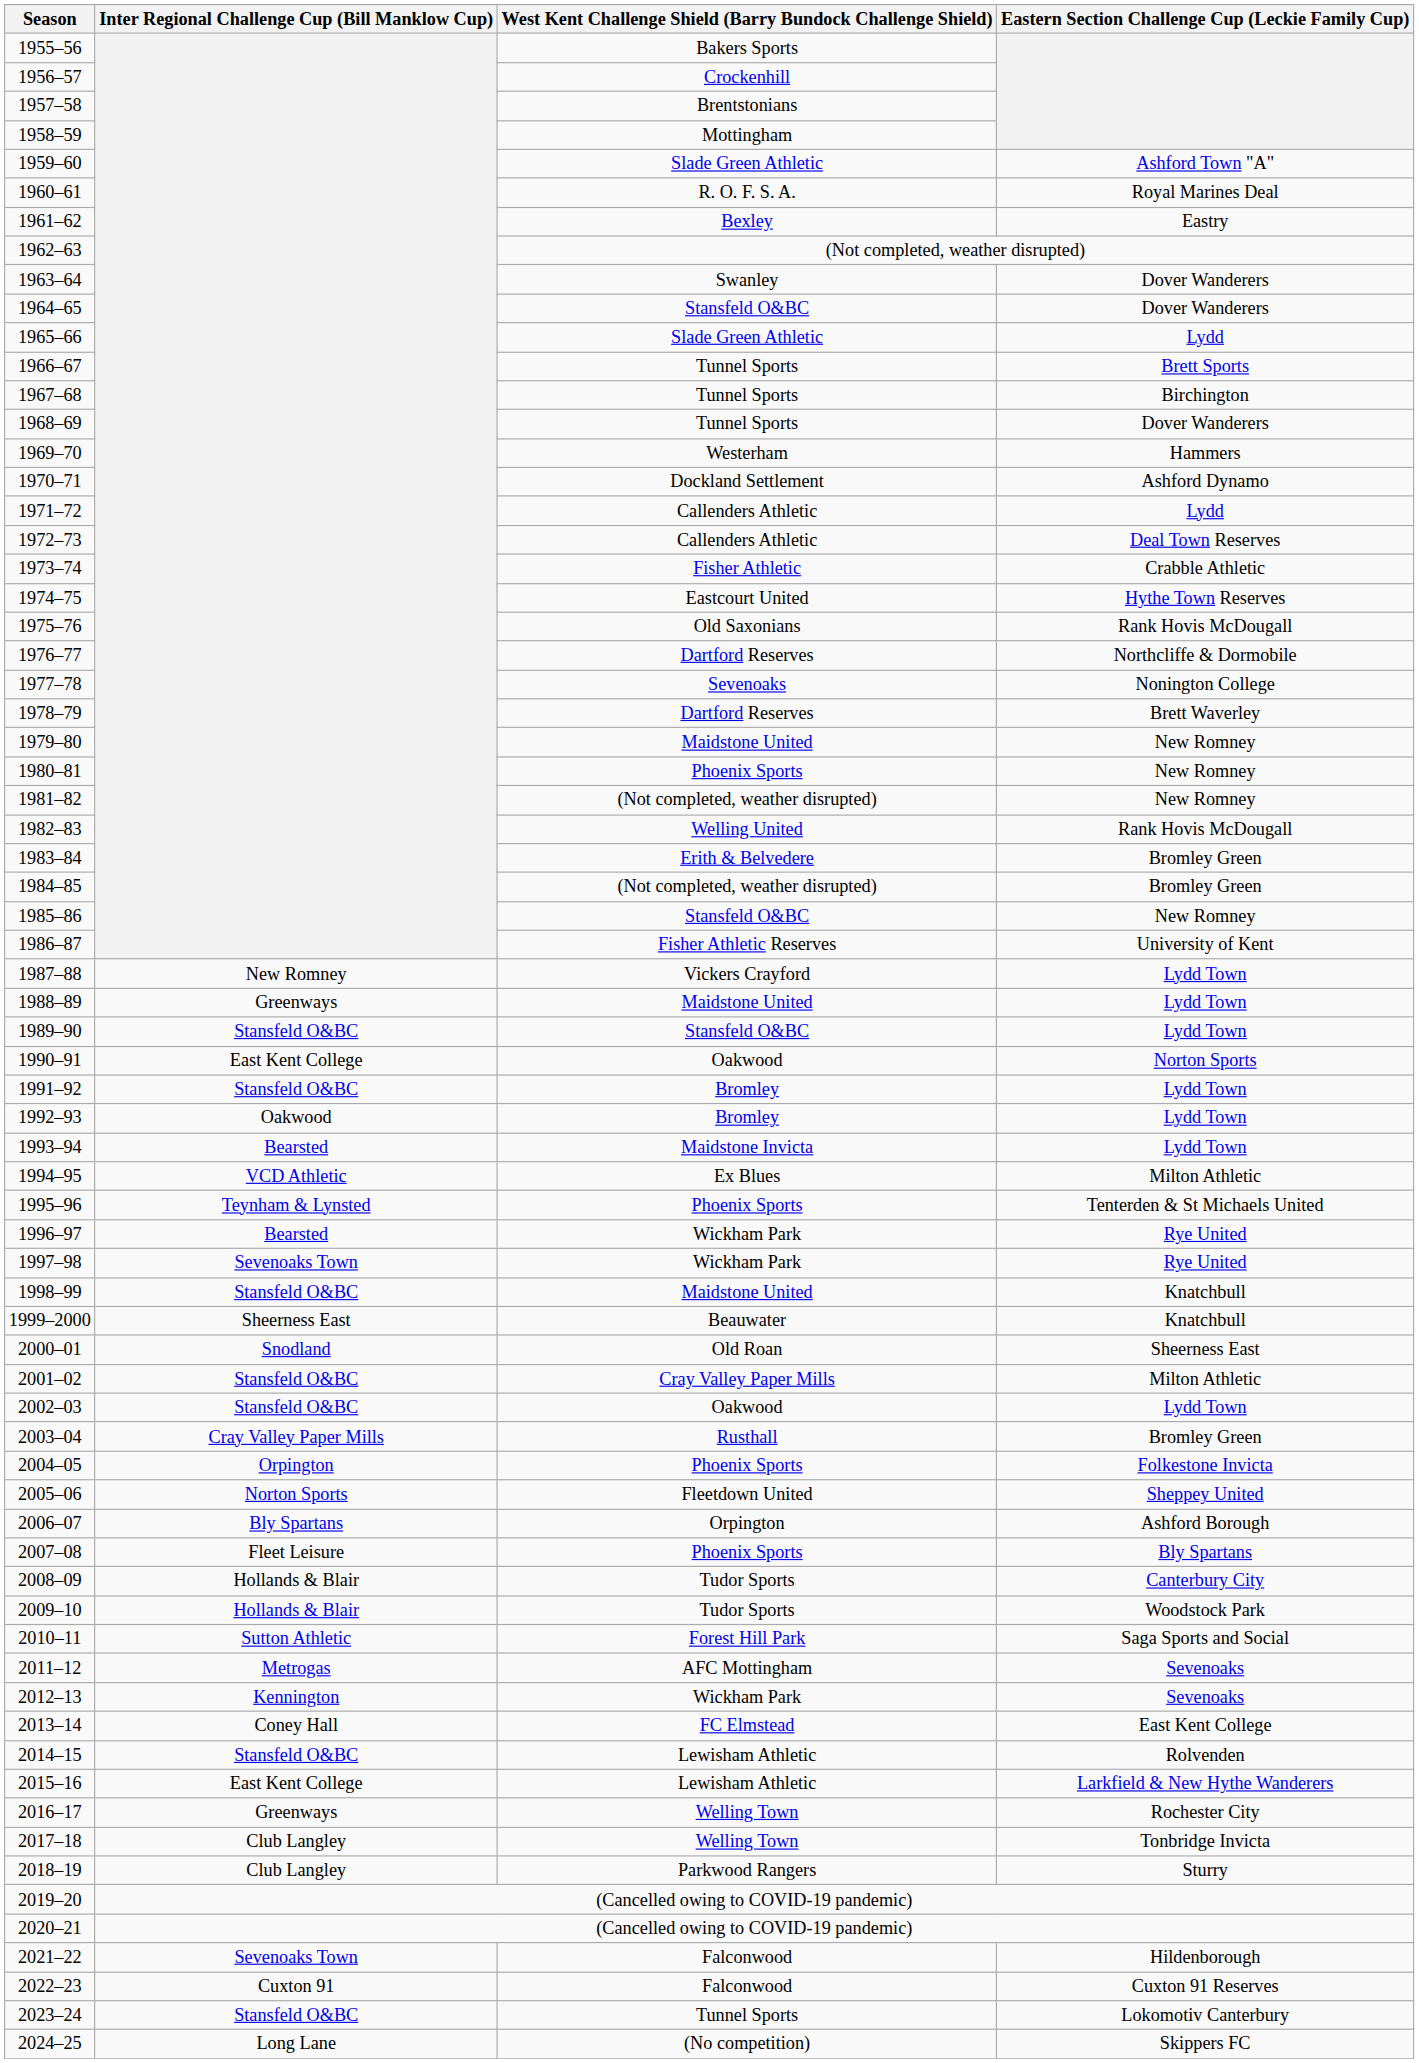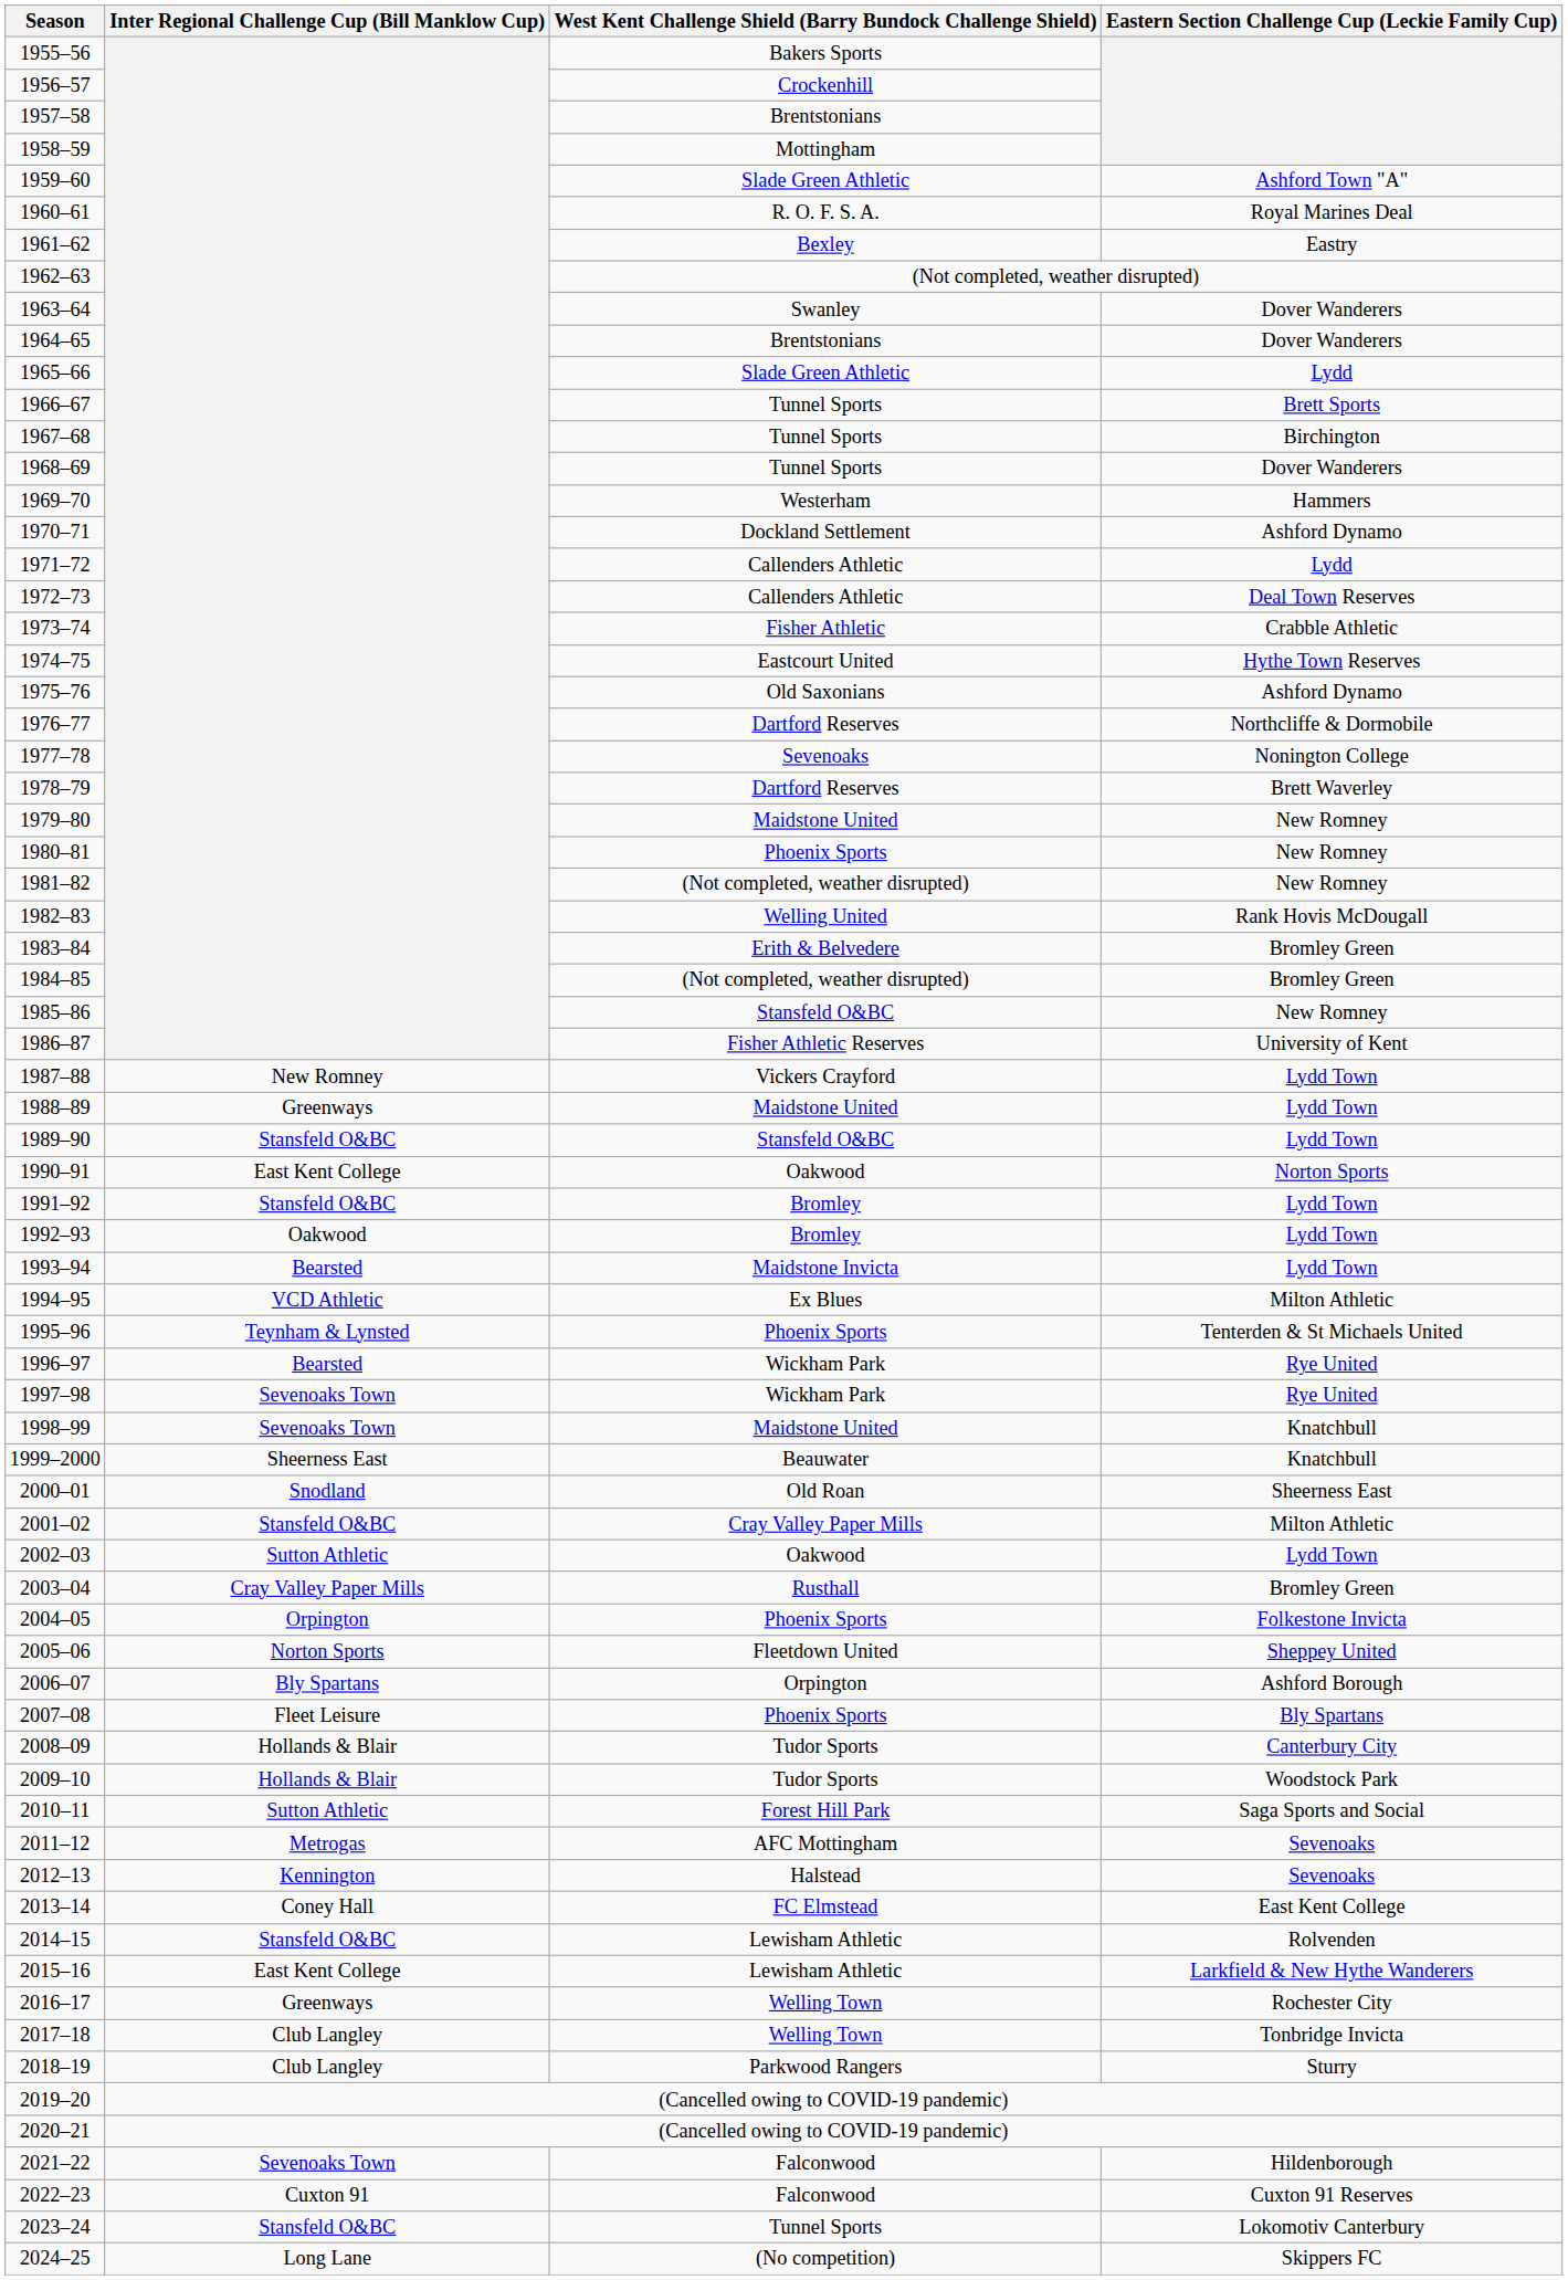 <table border="1" class=wikitable style="text-align:center">
 <tr>
 <th>Season</th>
 <th>Inter Regional Challenge Cup (Bill Manklow Cup)</th>
 <th>West Kent Challenge Shield (Barry Bundock Challenge Shield)</th>
 <th>Eastern Section Challenge Cup (Leckie Family Cup)</th>
 </tr>
 <tr>
 <td>1955–56</td>
 <td rowspan=32 bgcolor=F2F2F2></td>
 <td>Bakers Sports</td>
 <td rowspan=4 bgcolor=F2F2F2></td>
 </tr>
 <tr>
 <td>1956–57</td>
 <td><a href='#'>Crockenhill</a></td>
 </tr>
 <tr>
 <td>1957–58</td>
 <td>Brentstonians</td>
 </tr>
 <tr>
 <td>1958–59</td>
 <td>Mottingham</td>
 </tr>
 <tr>
 <td>1959–60</td>
 <td><a href='#'>Slade Green Athletic</a></td>
 <td><a href='#'>Ashford Town</a> "A"</td>
 </tr>
 <tr>
 <td>1960–61</td>
 <td>R. O. F. S. A.</td>
 <td>Royal Marines Deal</td>
 </tr>
 <tr>
 <td>1961–62</td>
 <td><a href='#'>Bexley</a></td>
 <td>Eastry</td>
 </tr>
 <tr>
 <td>1962–63</td>
 <td colspan=2>(Not completed, weather disrupted)</td>
 </tr>
 <tr>
 <td>1963–64</td>
 <td>Swanley</td>
 <td>Dover Wanderers</td>
 </tr>
 <tr>
 <td>1964–65</td>
-<td><a href='#'>Stansfeld O&BC</a></td>
+<td>Brentstonians</td>
 <td>Dover Wanderers</td>
 </tr>
 <tr>
 <td>1965–66</td>
 <td><a href='#'>Slade Green Athletic</a></td>
 <td><a href='#'>Lydd</a></td>
 </tr>
 <tr>
 <td>1966–67</td>
 <td>Tunnel Sports</td>
 <td><a href='#'>Brett Sports</a></td>
 </tr>
 <tr>
 <td>1967–68</td>
 <td>Tunnel Sports</td>
 <td>Birchington</td>
 </tr>
 <tr>
 <td>1968–69</td>
 <td>Tunnel Sports</td>
 <td>Dover Wanderers</td>
 </tr>
 <tr>
 <td>1969–70</td>
 <td>Westerham</td>
 <td>Hammers</td>
 </tr>
 <tr>
 <td>1970–71</td>
 <td>Dockland Settlement</td>
 <td>Ashford Dynamo</td>
 </tr>
 <tr>
 <td>1971–72</td>
 <td>Callenders Athletic</td>
 <td><a href='#'>Lydd</a></td>
 </tr>
 <tr>
 <td>1972–73</td>
 <td>Callenders Athletic</td>
 <td><a href='#'>Deal Town</a> Reserves</td>
 </tr>
 <tr>
 <td>1973–74</td>
 <td><a href='#'>Fisher Athletic</a></td>
 <td>Crabble Athletic</td>
 </tr>
 <tr>
 <td>1974–75</td>
 <td>Eastcourt United</td>
 <td><a href='#'>Hythe Town</a> Reserves</td>
 </tr>
 <tr>
 <td>1975–76</td>
 <td>Old Saxonians</td>
-<td>Rank Hovis McDougall</td>
+<td>Ashford Dynamo</td>
 </tr>
 <tr>
 <td>1976–77</td>
 <td><a href='#'>Dartford</a> Reserves</td>
 <td>Northcliffe & Dormobile</td>
 </tr>
 <tr>
 <td>1977–78</td>
 <td><a href='#'>Sevenoaks</a></td>
 <td>Nonington College</td>
 </tr>
 <tr>
 <td>1978–79</td>
 <td><a href='#'>Dartford</a> Reserves</td>
 <td>Brett Waverley</td>
 </tr>
 <tr>
 <td>1979–80</td>
 <td><a href='#'>Maidstone United</a></td>
 <td>New Romney</td>
 </tr>
 <tr>
 <td>1980–81</td>
 <td><a href='#'>Phoenix Sports</a></td>
 <td>New Romney</td>
 </tr>
 <tr>
 <td>1981–82</td>
 <td>(Not completed, weather disrupted)</td>
 <td>New Romney</td>
 </tr>
 <tr>
 <td>1982–83</td>
 <td><a href='#'>Welling United</a></td>
 <td>Rank Hovis McDougall</td>
 </tr>
 <tr>
 <td>1983–84</td>
 <td><a href='#'>Erith & Belvedere</a></td>
 <td>Bromley Green</td>
 </tr>
 <tr>
 <td>1984–85</td>
 <td>(Not completed, weather disrupted)</td>
 <td>Bromley Green</td>
 </tr>
 <tr>
 <td>1985–86</td>
 <td><a href='#'>Stansfeld O&BC</a></td>
 <td>New Romney</td>
 </tr>
 <tr>
 <td>1986–87</td>
 <td><a href='#'>Fisher Athletic</a> Reserves</td>
 <td>University of Kent</td>
 </tr>
 <tr>
 <td>1987–88</td>
 <td>New Romney</td>
 <td>Vickers Crayford</td>
 <td><a href='#'>Lydd Town</a></td>
 </tr>
 <tr>
 <td>1988–89</td>
 <td>Greenways</td>
 <td><a href='#'>Maidstone United</a></td>
 <td><a href='#'>Lydd Town</a></td>
 </tr>
 <tr>
 <td>1989–90</td>
 <td><a href='#'>Stansfeld O&BC</a></td>
 <td><a href='#'>Stansfeld O&BC</a></td>
 <td><a href='#'>Lydd Town</a></td>
 </tr>
 <tr>
 <td>1990–91</td>
 <td>East Kent College</td>
 <td>Oakwood</td>
 <td><a href='#'>Norton Sports</a></td>
 </tr>
 <tr>
 <td>1991–92</td>
 <td><a href='#'>Stansfeld O&BC</a></td>
 <td><a href='#'>Bromley</a></td>
 <td><a href='#'>Lydd Town</a></td>
 </tr>
 <tr>
 <td>1992–93</td>
 <td>Oakwood</td>
 <td><a href='#'>Bromley</a></td>
 <td><a href='#'>Lydd Town</a></td>
 </tr>
 <tr>
 <td>1993–94</td>
 <td><a href='#'>Bearsted</a></td>
 <td><a href='#'>Maidstone Invicta</a></td>
 <td><a href='#'>Lydd Town</a></td>
 </tr>
 <tr>
 <td>1994–95</td>
 <td><a href='#'>VCD Athletic</a></td>
 <td>Ex Blues</td>
 <td>Milton Athletic</td>
 </tr>
 <tr>
 <td>1995–96</td>
 <td><a href='#'>Teynham & Lynsted</a></td>
 <td><a href='#'>Phoenix Sports</a></td>
 <td>Tenterden & St Michaels United</td>
 </tr>
 <tr>
 <td>1996–97</td>
 <td><a href='#'>Bearsted</a></td>
 <td>Wickham Park</td>
 <td><a href='#'>Rye United</a></td>
 </tr>
 <tr>
 <td>1997–98</td>
 <td><a href='#'>Sevenoaks Town</a></td>
 <td>Wickham Park</td>
 <td><a href='#'>Rye United</a></td>
 </tr>
 <tr>
 <td>1998–99</td>
-<td><a href='#'>Stansfeld O&BC</a></td>
+<td><a href='#'>Sevenoaks Town</a></td>
 <td><a href='#'>Maidstone United</a></td>
 <td>Knatchbull</td>
 </tr>
 <tr>
 <td>1999–2000</td>
 <td>Sheerness East</td>
 <td>Beauwater</td>
 <td>Knatchbull</td>
 </tr>
 <tr>
 <td>2000–01</td>
 <td><a href='#'>Snodland</a></td>
 <td>Old Roan</td>
 <td>Sheerness East</td>
 </tr>
 <tr>
 <td>2001–02</td>
 <td><a href='#'>Stansfeld O&BC</a></td>
 <td><a href='#'>Cray Valley Paper Mills</a></td>
 <td>Milton Athletic</td>
 </tr>
 <tr>
 <td>2002–03</td>
-<td><a href='#'>Stansfeld O&BC</a></td>
+<td><a href='#'>Sutton Athletic</a></td>
 <td>Oakwood</td>
 <td><a href='#'>Lydd Town</a></td>
 </tr>
 <tr>
 <td>2003–04</td>
 <td><a href='#'>Cray Valley Paper Mills</a></td>
 <td><a href='#'>Rusthall</a></td>
 <td>Bromley Green</td>
 </tr>
 <tr>
 <td>2004–05</td>
 <td><a href='#'>Orpington</a></td>
 <td><a href='#'>Phoenix Sports</a></td>
 <td><a href='#'>Folkestone Invicta</a></td>
 </tr>
 <tr>
 <td>2005–06</td>
 <td><a href='#'>Norton Sports</a></td>
 <td>Fleetdown United</td>
 <td><a href='#'>Sheppey United</a></td>
 </tr>
 <tr>
 <td>2006–07</td>
 <td><a href='#'>Bly Spartans</a></td>
 <td>Orpington</td>
 <td>Ashford Borough</td>
 </tr>
 <tr>
 <td>2007–08</td>
 <td>Fleet Leisure</td>
 <td><a href='#'>Phoenix Sports</a></td>
 <td><a href='#'>Bly Spartans</a></td>
 </tr>
 <tr>
 <td>2008–09</td>
 <td>Hollands & Blair</td>
 <td>Tudor Sports</td>
 <td><a href='#'>Canterbury City</a></td>
 </tr>
 <tr>
 <td>2009–10</td>
 <td><a href='#'>Hollands & Blair</a></td>
 <td>Tudor Sports</td>
 <td>Woodstock Park</td>
 </tr>
 <tr>
 <td>2010–11</td>
 <td><a href='#'>Sutton Athletic</a></td>
 <td><a href='#'>Forest Hill Park</a></td>
 <td>Saga Sports and Social</td>
 </tr>
 <tr>
 <td>2011–12</td>
 <td><a href='#'>Metrogas</a></td>
 <td>AFC Mottingham</td>
 <td><a href='#'>Sevenoaks</a></td>
 </tr>
 <tr>
 <td>2012–13</td>
 <td><a href='#'>Kennington</a></td>
-<td>Wickham Park</td>
+<td>Halstead</td>
 <td><a href='#'>Sevenoaks</a></td>
 </tr>
 <tr>
 <td>2013–14</td>
 <td>Coney Hall</td>
 <td><a href='#'>FC Elmstead</a></td>
 <td>East Kent College</td>
 </tr>
 <tr>
 <td>2014–15</td>
 <td><a href='#'>Stansfeld O&BC</a></td>
 <td>Lewisham Athletic</td>
 <td>Rolvenden</td>
 </tr>
 <tr>
 <td>2015–16</td>
 <td>East Kent College</td>
 <td>Lewisham Athletic</td>
 <td><a href='#'>Larkfield & New Hythe Wanderers</a></td>
 </tr>
 <tr>
 <td>2016–17</td>
 <td>Greenways</td>
 <td><a href='#'>Welling Town</a></td>
 <td>Rochester City</td>
 </tr>
 <tr>
 <td>2017–18</td>
 <td>Club Langley</td>
 <td><a href='#'>Welling Town</a></td>
 <td>Tonbridge Invicta</td>
 </tr>
 <tr>
 <td>2018–19</td>
 <td>Club Langley</td>
 <td>Parkwood Rangers</td>
 <td>Sturry</td>
 </tr>
 <tr>
 <td>2019–20</td>
 <td Colspan=3>(Cancelled owing to COVID-19 pandemic)</td>
 </tr>
 <tr>
 <td>2020–21</td>
 <td Colspan=3>(Cancelled owing to COVID-19 pandemic)</td>
 </tr>
 <tr>
 <td>2021–22</td>
 <td><a href='#'>Sevenoaks Town</a></td>
 <td>Falconwood</td>
 <td>Hildenborough</td>
 </tr>
 <tr>
 <td>2022–23</td>
 <td>Cuxton 91</td>
 <td>Falconwood</td>
 <td>Cuxton 91 Reserves</td>
 </tr>
 <tr>
 <td>2023–24</td>
 <td><a href='#'>Stansfeld O&BC</a></td>
 <td>Tunnel Sports</td>
 <td>Lokomotiv Canterbury</td>
 </tr>
 <tr>
 <td>2024–25</td>
 <td>Long Lane</td>
 <td>(No competition)</td>
 <td>Skippers FC</td>
 </tr>
 </table>
